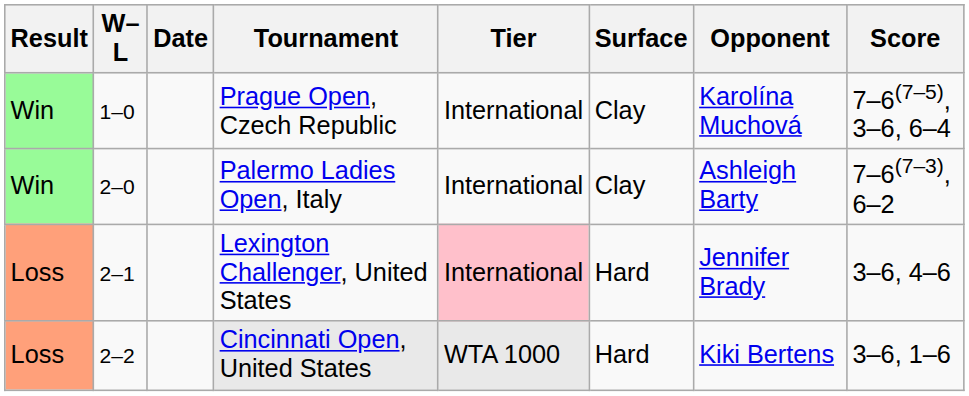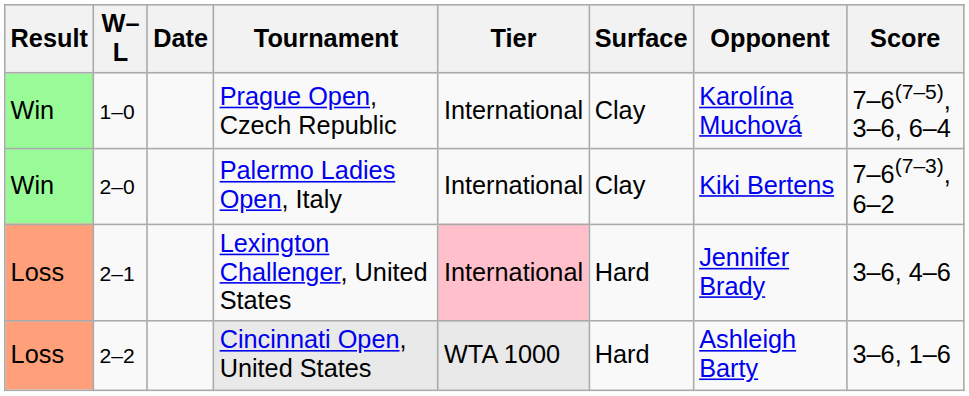 <table class="sortable wikitable">
 <tr>
 <th>Result</th>
 <th class="unsortable">W–L</th>
 <th>Date</th>
 <th>Tournament</th>
 <th>Tier</th>
 <th>Surface</th>
 <th>Opponent</th>
 <th class="unsortable">Score</th>
 </tr>
 <tr>
 <td bgcolor=98FB98>Win</td>
 <td><small>1–0</small></td>
 <td><a href='#'></a></td>
 <td><a href='#'>Prague Open</a>, Czech Republic</td>
 <td>International</td>
 <td>Clay</td>
 <td> <a href='#'>Karolína Muchová</a></td>
 <td>7–6<sup>(7–5)</sup>, 3–6, 6–4</td>
 </tr>
 <tr>
 <td bgcolor=98FB98>Win</td>
 <td><small>2–0</small></td>
 <td><a href='#'></a></td>
 <td><a href='#'>Palermo Ladies Open</a>, Italy</td>
 <td>International</td>
 <td>Clay</td>
-<td> <a href='#'>Ashleigh Barty</a></td>
+<td> <a href='#'>Kiki Bertens</a></td>
 <td>7–6<sup>(7–3)</sup>, 6–2</td>
 </tr>
 <tr>
 <td bgcolor=FFA07A>Loss</td>
 <td><small>2–1</small></td>
 <td><a href='#'></a></td>
 <td><a href='#'>Lexington Challenger</a>, United States</td>
 <td style="background: pink;">International</td>
 <td>Hard</td>
 <td> <a href='#'>Jennifer Brady</a></td>
 <td>3–6, 4–6</td>
 </tr>
 <tr>
 <td bgcolor=FFA07A>Loss</td>
 <td><small>2–2</small></td>
 <td><a href='#'></a></td>
 <td bgcolor=e9e9e9><a href='#'>Cincinnati Open</a>, United States</td>
 <td bgcolor=e9e9e9>WTA 1000</td>
 <td>Hard</td>
-<td> <a href='#'>Kiki Bertens</a></td>
+<td> <a href='#'>Ashleigh Barty</a></td>
 <td>3–6, 1–6</td>
 </tr>
 </table>
